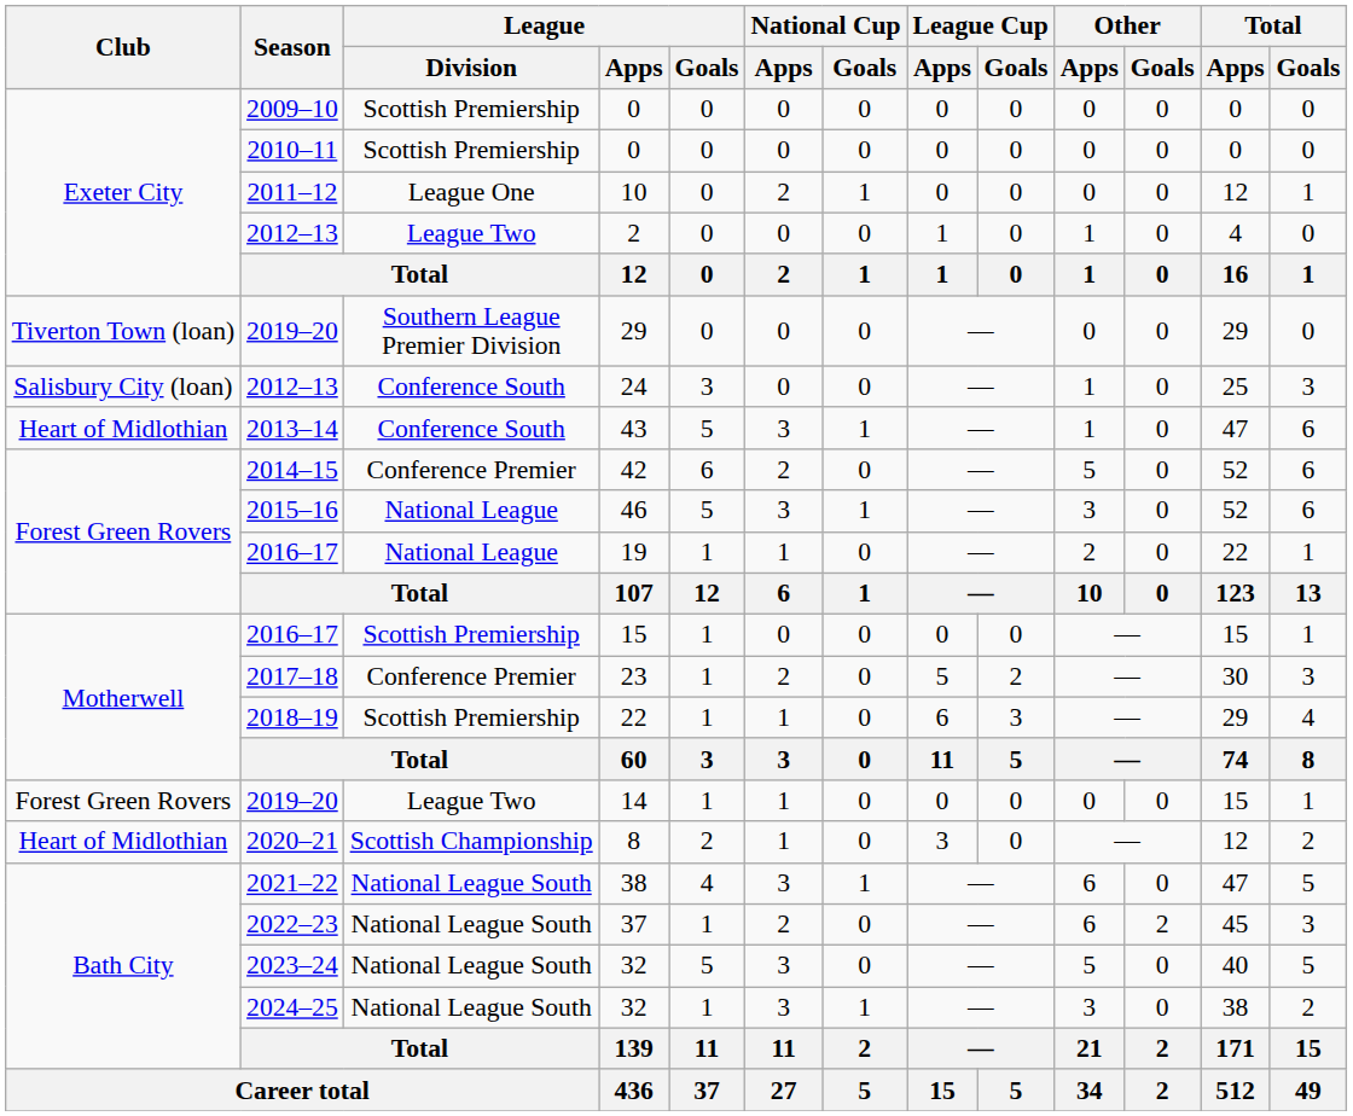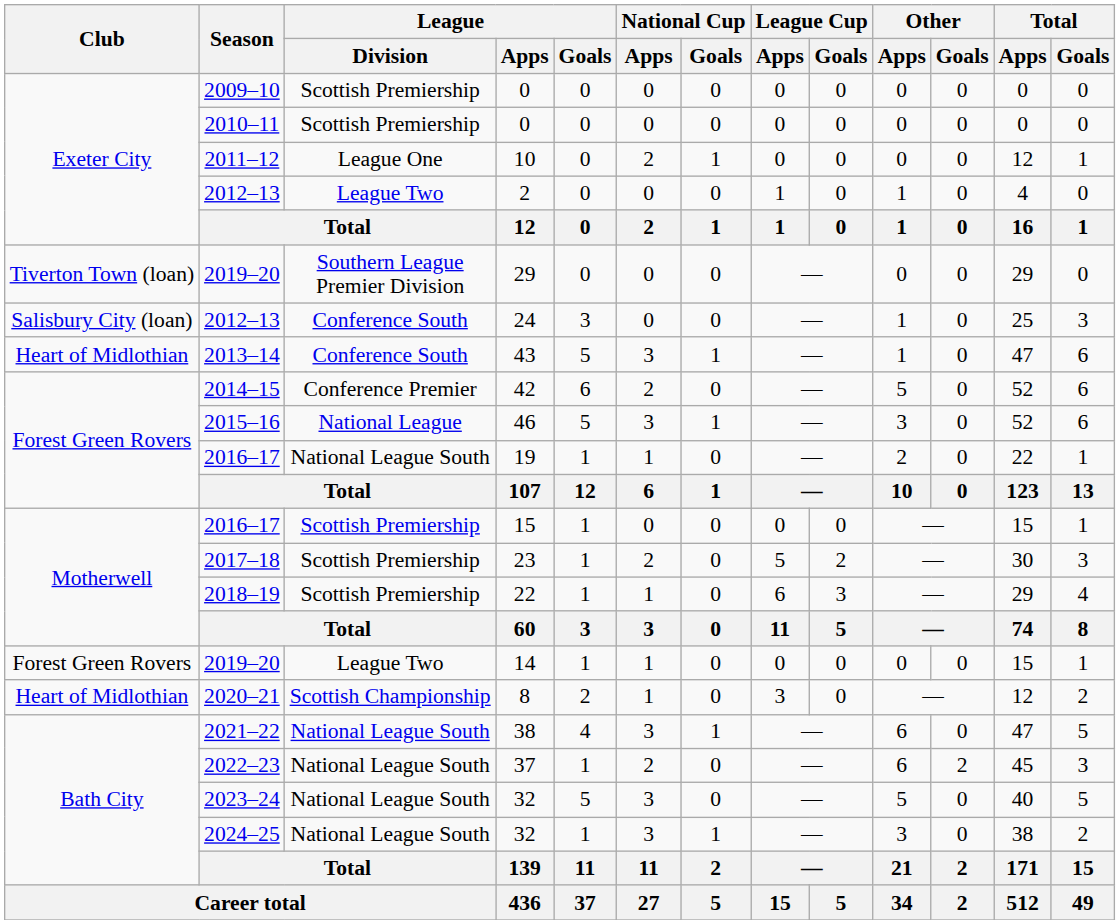 <table class=wikitable style="text-align: center">
 <tr>
 <th rowspan=2>Club</th>
 <th rowspan=2>Season</th>
 <th colspan=3>League</th>
 <th colspan=2>National Cup</th>
 <th colspan=2>League Cup</th>
 <th colspan=2>Other</th>
 <th colspan=2>Total</th>
 </tr>
 <tr>
 <th>Division</th>
 <th>Apps</th>
 <th>Goals</th>
 <th>Apps</th>
 <th>Goals</th>
 <th>Apps</th>
 <th>Goals</th>
 <th>Apps</th>
 <th>Goals</th>
 <th>Apps</th>
 <th>Goals</th>
 </tr>
 <tr>
 <td rowspan=5><a href='#'>Exeter City</a></td>
 <td><a href='#'>2009–10</a></td>
 <td>Scottish Premiership</td>
 <td>0</td>
 <td>0</td>
 <td>0</td>
 <td>0</td>
 <td>0</td>
 <td>0</td>
 <td>0</td>
 <td>0</td>
 <td>0</td>
 <td>0</td>
 </tr>
 <tr>
 <td><a href='#'>2010–11</a></td>
 <td>Scottish Premiership</td>
 <td>0</td>
 <td>0</td>
 <td>0</td>
 <td>0</td>
 <td>0</td>
 <td>0</td>
 <td>0</td>
 <td>0</td>
 <td>0</td>
 <td>0</td>
 </tr>
 <tr>
 <td><a href='#'>2011–12</a></td>
 <td>League One</td>
 <td>10</td>
 <td>0</td>
 <td>2</td>
 <td>1</td>
 <td>0</td>
 <td>0</td>
 <td>0</td>
 <td>0</td>
 <td>12</td>
 <td>1</td>
 </tr>
 <tr>
 <td><a href='#'>2012–13</a></td>
 <td><a href='#'>League Two</a></td>
 <td>2</td>
 <td>0</td>
 <td>0</td>
 <td>0</td>
 <td>1</td>
 <td>0</td>
 <td>1</td>
 <td>0</td>
 <td>4</td>
 <td>0</td>
 </tr>
 <tr>
 <th colspan=2>Total</th>
 <th>12</th>
 <th>0</th>
 <th>2</th>
 <th>1</th>
 <th>1</th>
 <th>0</th>
 <th>1</th>
 <th>0</th>
 <th>16</th>
 <th>1</th>
 </tr>
 <tr>
 <td><a href='#'>Tiverton Town</a> (loan)</td>
 <td><a href='#'>2019–20</a></td>
 <td><a href='#'>Southern League</a><br>Premier Division</td>
 <td>29</td>
 <td>0</td>
 <td>0</td>
 <td>0</td>
 <td colspan=2>—</td>
 <td>0</td>
 <td>0</td>
 <td>29</td>
 <td>0</td>
 </tr>
 <tr>
 <td><a href='#'>Salisbury City</a> (loan)</td>
 <td><a href='#'>2012–13</a></td>
 <td><a href='#'>Conference South</a></td>
 <td>24</td>
 <td>3</td>
 <td>0</td>
 <td>0</td>
 <td colspan=2>—</td>
 <td>1</td>
 <td>0</td>
 <td>25</td>
 <td>3</td>
 </tr>
 <tr>
 <td><a href='#'>Heart of Midlothian</a></td>
 <td><a href='#'>2013–14</a></td>
 <td><a href='#'>Conference South</a></td>
 <td>43</td>
 <td>5</td>
 <td>3</td>
 <td>1</td>
 <td colspan=2>—</td>
 <td>1</td>
 <td>0</td>
 <td>47</td>
 <td>6</td>
 </tr>
 <tr>
 <td rowspan=4><a href='#'>Forest Green Rovers</a></td>
 <td><a href='#'>2014–15</a></td>
 <td>Conference Premier</td>
 <td>42</td>
 <td>6</td>
 <td>2</td>
 <td>0</td>
 <td colspan=2>—</td>
 <td>5</td>
 <td>0</td>
 <td>52</td>
 <td>6</td>
 </tr>
 <tr>
 <td><a href='#'>2015–16</a></td>
 <td><a href='#'>National League</a></td>
 <td>46</td>
 <td>5</td>
 <td>3</td>
 <td>1</td>
 <td colspan=2>—</td>
 <td>3</td>
 <td>0</td>
 <td>52</td>
 <td>6</td>
 </tr>
 <tr>
 <td><a href='#'>2016–17</a></td>
-<td><a href='#'>National League</a></td>
+<td>National League South</td>
 <td>19</td>
 <td>1</td>
 <td>1</td>
 <td>0</td>
 <td colspan=2>—</td>
 <td>2</td>
 <td>0</td>
 <td>22</td>
 <td>1</td>
 </tr>
 <tr>
 <th colspan=2>Total</th>
 <th>107</th>
 <th>12</th>
 <th>6</th>
 <th>1</th>
 <th colspan=2>—</th>
 <th>10</th>
 <th>0</th>
 <th>123</th>
 <th>13</th>
 </tr>
 <tr>
 <td rowspan=4><a href='#'>Motherwell</a></td>
 <td><a href='#'>2016–17</a></td>
 <td><a href='#'>Scottish Premiership</a></td>
 <td>15</td>
 <td>1</td>
 <td>0</td>
 <td>0</td>
 <td>0</td>
 <td>0</td>
 <td colspan=2>—</td>
 <td>15</td>
 <td>1</td>
 </tr>
 <tr>
 <td><a href='#'>2017–18</a></td>
-<td>Conference Premier</td>
+<td>Scottish Premiership</td>
 <td>23</td>
 <td>1</td>
 <td>2</td>
 <td>0</td>
 <td>5</td>
 <td>2</td>
 <td colspan=2>—</td>
 <td>30</td>
 <td>3</td>
 </tr>
 <tr>
 <td><a href='#'>2018–19</a></td>
 <td>Scottish Premiership</td>
 <td>22</td>
 <td>1</td>
 <td>1</td>
 <td>0</td>
 <td>6</td>
 <td>3</td>
 <td colspan=2>—</td>
 <td>29</td>
 <td>4</td>
 </tr>
 <tr>
 <th colspan=2>Total</th>
 <th>60</th>
 <th>3</th>
 <th>3</th>
 <th>0</th>
 <th>11</th>
 <th>5</th>
 <th colspan=2>—</th>
 <th>74</th>
 <th>8</th>
 </tr>
 <tr>
 <td>Forest Green Rovers</td>
 <td><a href='#'>2019–20</a></td>
 <td>League Two</td>
 <td>14</td>
 <td>1</td>
 <td>1</td>
 <td>0</td>
 <td>0</td>
 <td>0</td>
 <td>0</td>
 <td>0</td>
 <td>15</td>
 <td>1</td>
 </tr>
 <tr>
 <td><a href='#'>Heart of Midlothian</a></td>
 <td><a href='#'>2020–21</a></td>
 <td><a href='#'>Scottish Championship</a></td>
 <td>8</td>
 <td>2</td>
 <td>1</td>
 <td>0</td>
 <td>3</td>
 <td>0</td>
 <td colspan=2>—</td>
 <td>12</td>
 <td>2</td>
 </tr>
 <tr>
 <td rowspan=5><a href='#'>Bath City</a></td>
 <td><a href='#'>2021–22</a></td>
 <td><a href='#'>National League South</a></td>
 <td>38</td>
 <td>4</td>
 <td>3</td>
 <td>1</td>
 <td colspan=2>—</td>
 <td>6</td>
 <td>0</td>
 <td>47</td>
 <td>5</td>
 </tr>
 <tr>
 <td><a href='#'>2022–23</a></td>
 <td>National League South</td>
 <td>37</td>
 <td>1</td>
 <td>2</td>
 <td>0</td>
 <td colspan=2>—</td>
 <td>6</td>
 <td>2</td>
 <td>45</td>
 <td>3</td>
 </tr>
 <tr>
 <td><a href='#'>2023–24</a></td>
 <td>National League South</td>
 <td>32</td>
 <td>5</td>
 <td>3</td>
 <td>0</td>
 <td colspan=2>—</td>
 <td>5</td>
 <td>0</td>
 <td>40</td>
 <td>5</td>
 </tr>
 <tr>
 <td><a href='#'>2024–25</a></td>
 <td>National League South</td>
 <td>32</td>
 <td>1</td>
 <td>3</td>
 <td>1</td>
 <td colspan=2>—</td>
 <td>3</td>
 <td>0</td>
 <td>38</td>
 <td>2</td>
 </tr>
 <tr>
 <th colspan=2>Total</th>
 <th>139</th>
 <th>11</th>
 <th>11</th>
 <th>2</th>
 <th colspan=2>—</th>
 <th>21</th>
 <th>2</th>
 <th>171</th>
 <th>15</th>
 </tr>
 <tr>
 <th colspan=3>Career total</th>
 <th>436</th>
 <th>37</th>
 <th>27</th>
 <th>5</th>
 <th>15</th>
 <th>5</th>
 <th>34</th>
 <th>2</th>
 <th>512</th>
 <th>49</th>
 </tr>
 </table>
